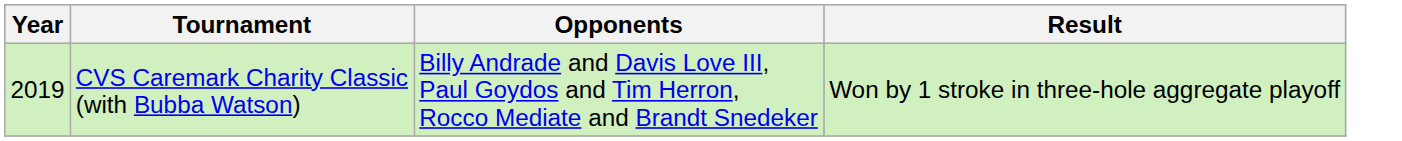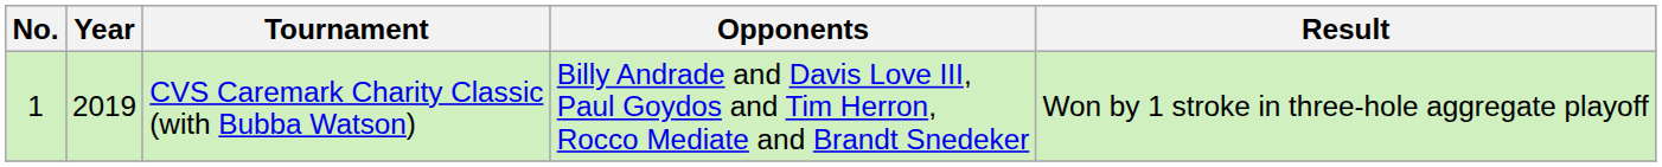 <table class="wikitable" style="font-size:95%;">
 <tr>
+<th>No.</th>
 <th>Year</th>
 <th>Tournament</th>
 <th>Opponents</th>
 <th>Result</th>
 </tr>
 <tr style="background:#D0F0C0;">
+<td align=center>1</td>
 <td>2019</td>
 <td><a href='#'>CVS Caremark Charity Classic</a><br>(with  <a href='#'>Bubba Watson</a>)</td>
 <td> <a href='#'>Billy Andrade</a> and  <a href='#'>Davis Love III</a>,<br> <a href='#'>Paul Goydos</a> and  <a href='#'>Tim Herron</a>,<br> <a href='#'>Rocco Mediate</a> and  <a href='#'>Brandt Snedeker</a></td>
 <td>Won by 1 stroke in three-hole aggregate playoff</td>
 </tr>
 </table>
